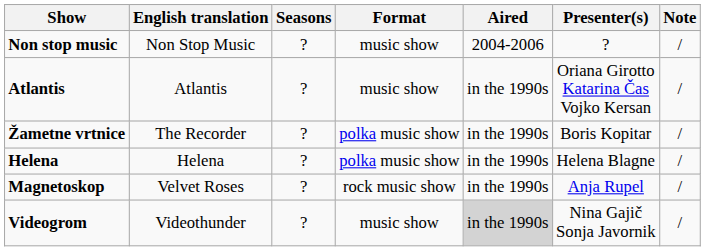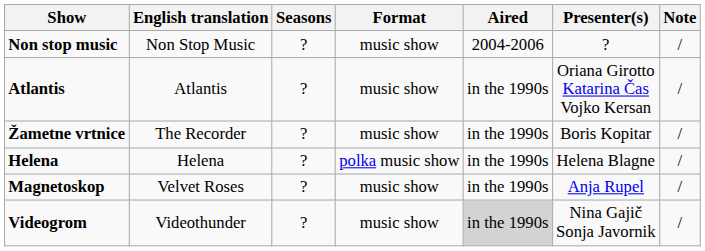 <table class="wikitable">
 <tr>
 <th>Show</th>
 <th>English translation</th>
 <th>Seasons</th>
 <th>Format</th>
 <th>Aired</th>
 <th>Presenter(s)</th>
 <th>Note</th>
 </tr>
 <tr>
 <td><strong>Non stop music</strong></td>
 <td align=center>Non Stop Music</td>
 <td align=center>?</td>
 <td align=center>music show</td>
 <td align=center>2004-2006</td>
 <td align=center>?</td>
 <td align=center>/</td>
 </tr>
 <tr>
 <td><strong>Atlantis</strong></td>
 <td align=center>Atlantis</td>
 <td align=center>?</td>
 <td align=center>music show</td>
 <td align=center>in the 1990s</td>
 <td align=center>Oriana Girotto<br><a href='#'>Katarina Čas</a><br>Vojko Kersan</td>
 <td align=center>/</td>
 </tr>
 <tr>
 <td><strong>Žametne vrtnice</strong></td>
 <td align=center>The Recorder</td>
 <td align=center>?</td>
-<td align=center><a href='#'>polka</a> music show</td>
+<td align=center>music show</td>
 <td align=center>in the 1990s</td>
 <td align=center>Boris Kopitar</td>
 <td align=center>/</td>
 </tr>
 <tr>
 <td><strong>Helena</strong></td>
 <td align=center>Helena</td>
 <td align=center>?</td>
 <td align=center><a href='#'>polka</a> music show</td>
 <td align=center>in the 1990s</td>
 <td align=center>Helena Blagne</td>
 <td align=center>/</td>
 </tr>
 <tr>
 <td><strong>Magnetoskop</strong></td>
 <td align=center>Velvet Roses</td>
 <td align=center>?</td>
-<td align=center>rock music show</td>
+<td align=center>music show</td>
 <td align=center>in the 1990s</td>
 <td align=center><a href='#'>Anja Rupel</a></td>
 <td align=center>/</td>
 </tr>
 <tr>
 <td><strong>Videogrom</strong></td>
 <td align=center>Videothunder</td>
 <td align=center>?</td>
 <td align=center>music show</td>
 <td align=center style="background: lightgrey;">in the 1990s</td>
 <td align=center>Nina Gajič<br>Sonja Javornik</td>
 <td align=center>/</td>
 </tr>
 </table>
